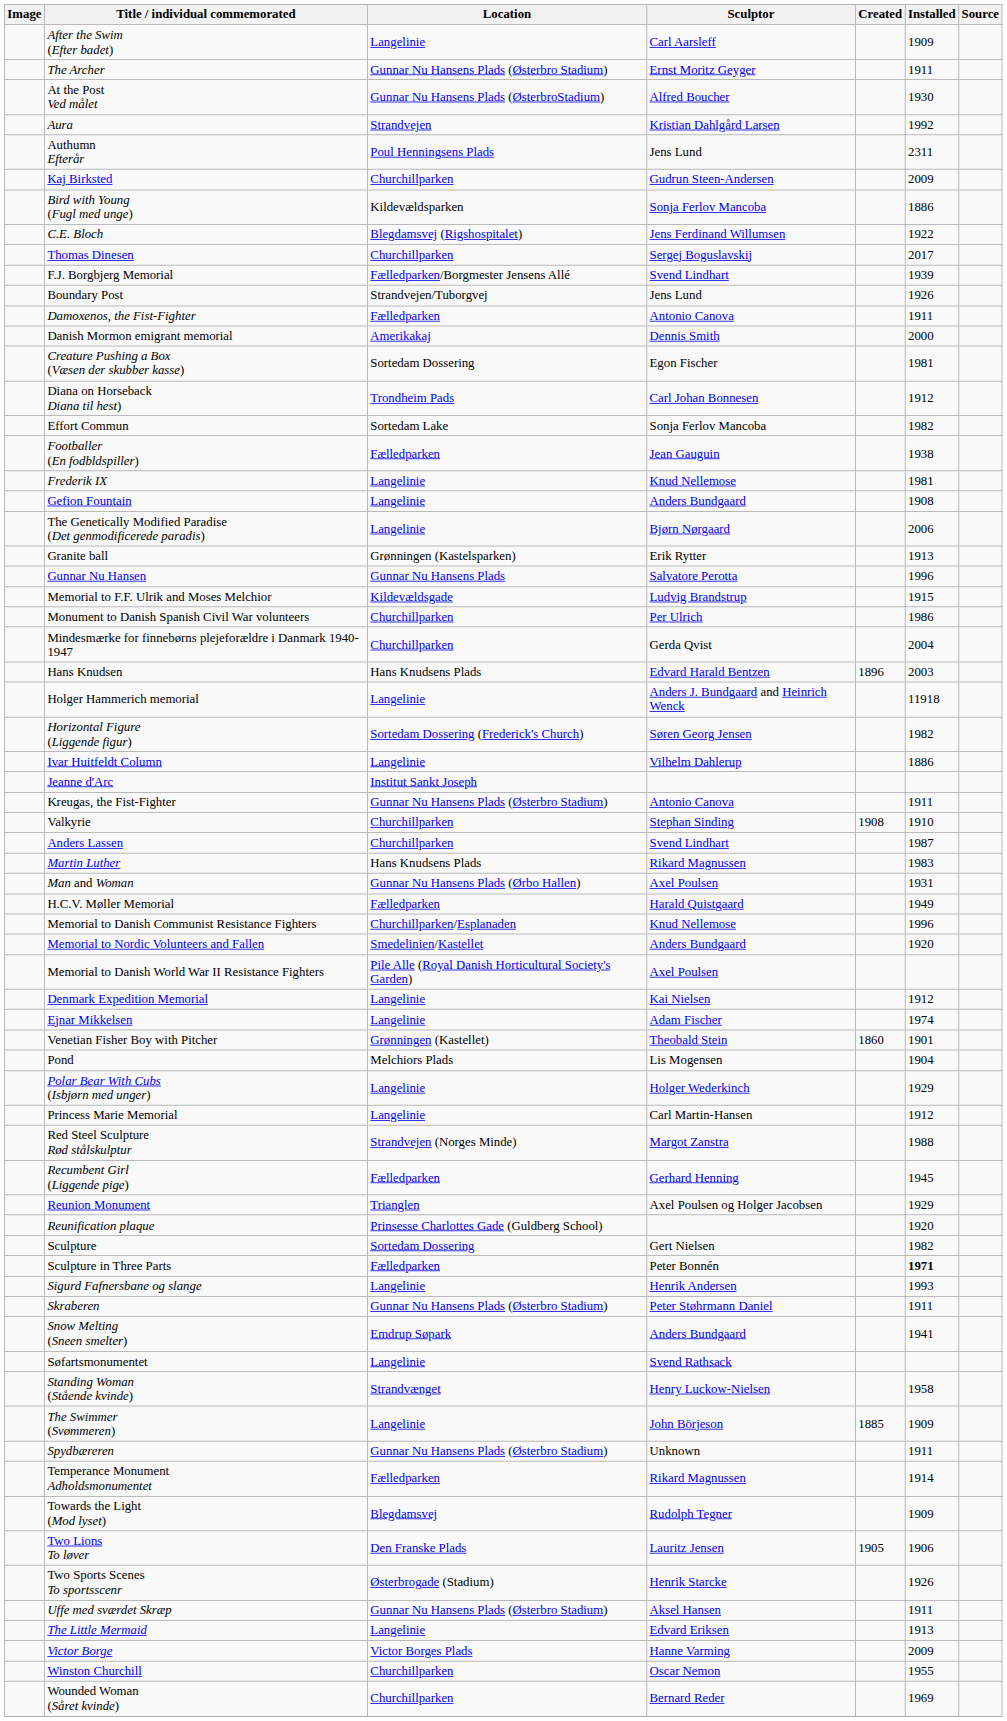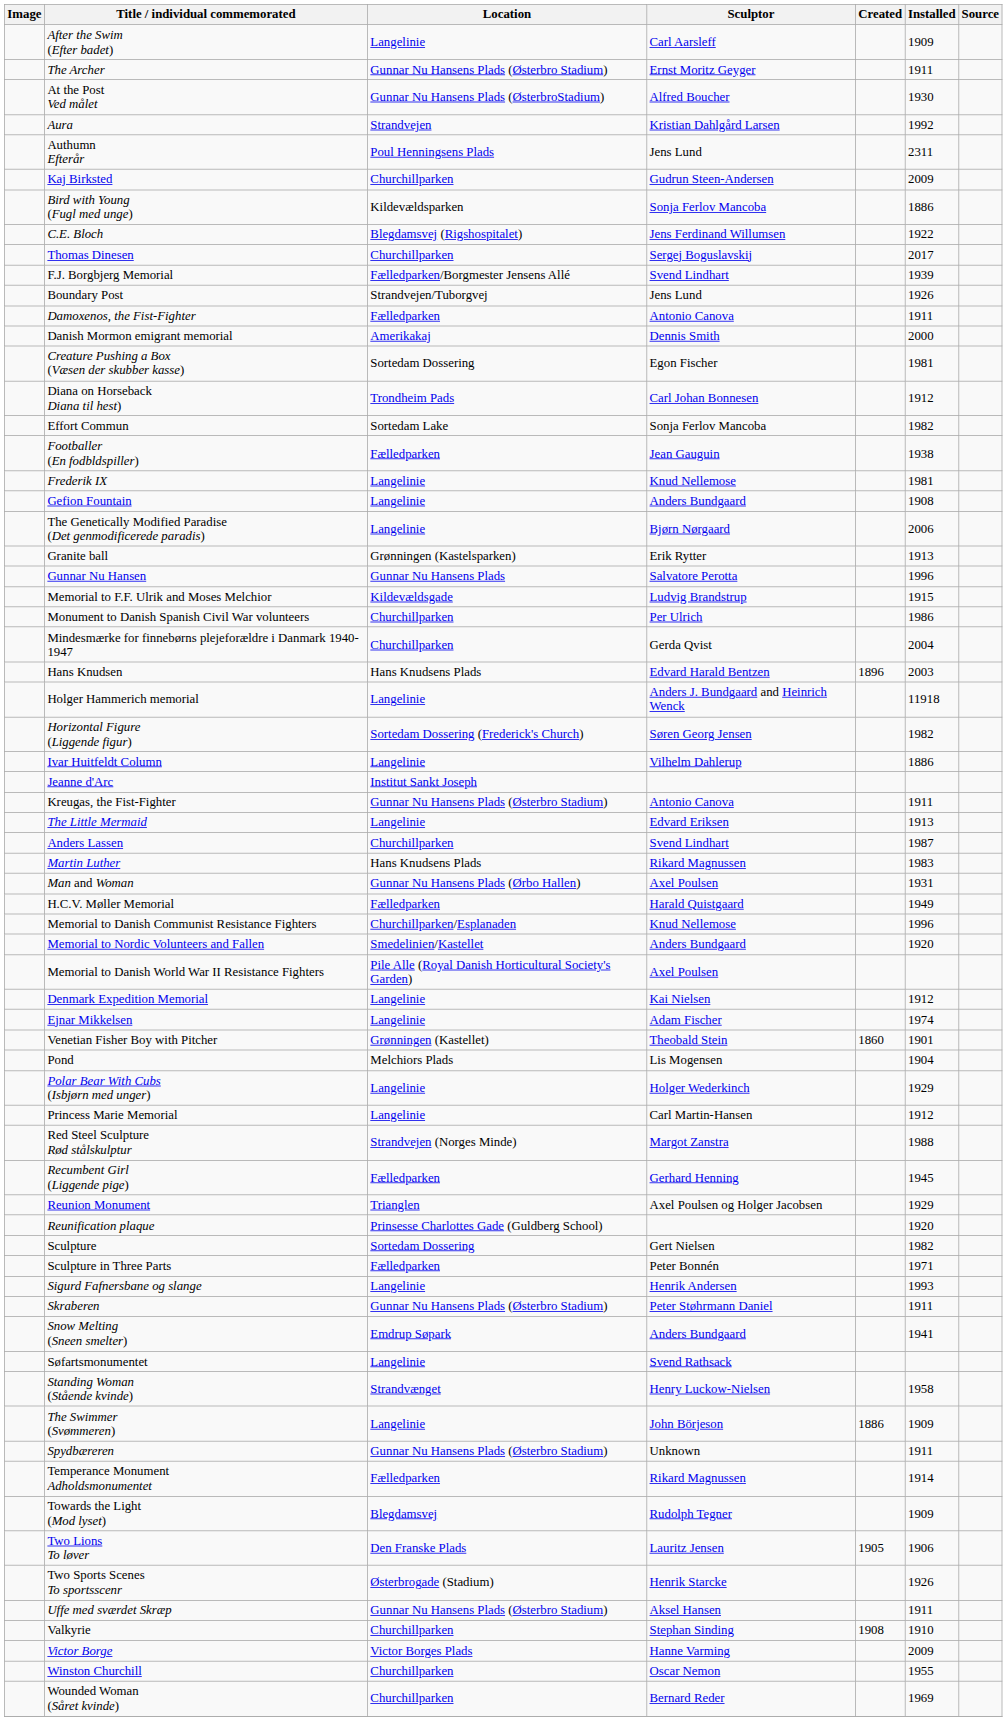 <table class="wikitable sortable">
 <tr>
 <th>Image</th>
 <th>Title / individual commemorated</th>
 <th>Location</th>
 <th>Sculptor</th>
 <th>Created</th>
 <th>Installed</th>
 <th>Source</th>
 </tr>
 <tr>
 <td></td>
 <td><em>After the Swim</em> <br> (<em>Efter badet</em>)</td>
 <td><a href='#'>Langelinie</a> <br> </td>
 <td><a href='#'>Carl Aarsleff</a></td>
 <td></td>
 <td>1909</td>
 <td></td>
 </tr>
 <tr>
 <td></td>
 <td><em>The Archer</em></td>
 <td><a href='#'>Gunnar Nu Hansens Plads</a> (<a href='#'>Østerbro Stadium</a>) <br></td>
 <td><a href='#'>Ernst Moritz Geyger</a></td>
 <td></td>
 <td>1911</td>
 <td></td>
 </tr>
 <tr>
 <td></td>
 <td>At the Post<br><em>Ved målet</em></td>
 <td><a href='#'>Gunnar Nu Hansens Plads</a> (<a href='#'>ØsterbroStadium</a>) <br></td>
 <td><a href='#'>Alfred Boucher</a></td>
 <td></td>
 <td>1930</td>
 <td></td>
 </tr>
 <tr>
 <td></td>
 <td><em>Aura</em></td>
 <td><a href='#'>Strandvejen</a> <br> </td>
 <td><a href='#'>Kristian Dahlgård Larsen</a></td>
 <td></td>
 <td>1992</td>
 <td></td>
 </tr>
 <tr>
 <td></td>
 <td>Authumn <br> <em> Efterår</em></td>
 <td><a href='#'>Poul Henningsens Plads</a></td>
 <td>Jens Lund</td>
 <td></td>
 <td>2311</td>
 <td></td>
 </tr>
 <tr>
 <td></td>
 <td><a href='#'>Kaj Birksted</a></td>
 <td><a href='#'>Churchillparken</a> <br> </td>
 <td><a href='#'>Gudrun Steen-Andersen</a></td>
 <td></td>
 <td>2009</td>
 <td></td>
 </tr>
 <tr>
 <td></td>
 <td><em>Bird with Young</em> <br> (<em>Fugl med unge</em>)</td>
 <td>Kildevældsparken <br> </td>
 <td><a href='#'>Sonja Ferlov Mancoba</a></td>
 <td></td>
 <td>1886</td>
 <td></td>
 </tr>
 <tr>
 <td></td>
 <td><em>C.E. Bloch</em></td>
 <td><a href='#'>Blegdamsvej</a> (<a href='#'>Rigshospitalet</a>) <br> </td>
 <td><a href='#'>Jens Ferdinand Willumsen</a></td>
 <td></td>
 <td>1922</td>
 <td></td>
 </tr>
 <tr>
 <td></td>
 <td><a href='#'>Thomas Dinesen</a></td>
 <td><a href='#'>Churchillparken</a></td>
 <td><a href='#'>Sergej Boguslavskij</a></td>
 <td></td>
 <td>2017</td>
 <td></td>
 </tr>
 <tr>
 <td></td>
 <td>F.J. Borgbjerg Memorial</td>
 <td><a href='#'>Fælledparken</a>/Borgmester Jensens Allé <br> </td>
 <td><a href='#'>Svend Lindhart</a></td>
 <td></td>
 <td>1939</td>
 <td></td>
 </tr>
 <tr>
 <td></td>
 <td>Boundary Post</td>
 <td>Strandvejen/Tuborgvej <br> </td>
 <td>Jens Lund</td>
 <td></td>
 <td>1926</td>
 <td></td>
 </tr>
 <tr>
 <td></td>
 <td><em>Damoxenos, the Fist-Fighter</em></td>
 <td><a href='#'>Fælledparken</a> <br> </td>
 <td><a href='#'>Antonio Canova</a></td>
 <td></td>
 <td>1911</td>
 <td></td>
 </tr>
 <tr>
 <td></td>
 <td>Danish Mormon emigrant memorial</td>
 <td><a href='#'>Amerikakaj</a></td>
 <td><a href='#'>Dennis Smith</a></td>
 <td></td>
 <td>2000</td>
 <td></td>
 </tr>
 <tr>
 <td></td>
 <td><em>Creature Pushing a Box</em> <br> (<em>Væsen der skubber kasse</em>)</td>
 <td>Sortedam Dossering <br> </td>
 <td>Egon Fischer</td>
 <td></td>
 <td>1981</td>
 <td></td>
 </tr>
 <tr>
 <td></td>
 <td>Diana on Horseback <br> <em>Diana til hest</em>)</td>
 <td><a href='#'>Trondheim Pads</a> <br> </td>
 <td><a href='#'>Carl Johan Bonnesen</a></td>
 <td></td>
 <td>1912</td>
 <td></td>
 </tr>
 <tr>
 <td></td>
 <td>Effort Commun</td>
 <td>Sortedam Lake</td>
 <td>Sonja Ferlov Mancoba</td>
 <td></td>
 <td>1982</td>
 <td></td>
 </tr>
 <tr>
 <td></td>
 <td><em>Footballer</em> <br> (<em>En fodbldspiller</em>)</td>
 <td><a href='#'>Fælledparken</a> <br> </td>
 <td><a href='#'>Jean Gauguin</a></td>
 <td></td>
 <td>1938</td>
 <td></td>
 </tr>
 <tr>
 <td></td>
 <td><em>Frederik IX</em></td>
 <td><a href='#'>Langelinie</a></td>
 <td><a href='#'>Knud Nellemose</a></td>
 <td></td>
 <td>1981</td>
 <td></td>
 </tr>
 <tr>
 <td></td>
 <td><a href='#'>Gefion Fountain</a></td>
 <td><a href='#'>Langelinie</a> <br> </td>
 <td><a href='#'>Anders Bundgaard</a></td>
 <td></td>
 <td>1908</td>
 <td></td>
 </tr>
 <tr>
 <td></td>
 <td>The Genetically Modified Paradise <br> (<em>Det genmodificerede paradis</em>)</td>
 <td><a href='#'>Langelinie</a> <br> </td>
 <td><a href='#'>Bjørn Nørgaard</a></td>
 <td></td>
 <td>2006</td>
 <td></td>
 </tr>
 <tr>
 <td></td>
 <td>Granite ball</td>
 <td>Grønningen (Kastelsparken)</td>
 <td>Erik Rytter</td>
 <td></td>
 <td>1913</td>
 <td></td>
 </tr>
 <tr>
 <td></td>
 <td><a href='#'>Gunnar Nu Hansen</a></td>
 <td><a href='#'>Gunnar Nu Hansens Plads</a> <br> </td>
 <td><a href='#'>Salvatore Perotta</a></td>
 <td></td>
 <td>1996</td>
 <td></td>
 </tr>
 <tr>
 <td></td>
 <td>Memorial to F.F. Ulrik and Moses Melchior</td>
 <td><a href='#'>Kildevældsgade</a> <br></td>
 <td><a href='#'>Ludvig Brandstrup</a></td>
 <td></td>
 <td>1915</td>
 <td></td>
 </tr>
 <tr>
 <td></td>
 <td>Monument to Danish Spanish Civil War volunteers</td>
 <td><a href='#'>Churchillparken</a> <br> </td>
 <td><a href='#'>Per Ulrich</a></td>
 <td></td>
 <td>1986</td>
 <td></td>
 </tr>
 <tr>
 <td></td>
 <td>Mindesmærke for finnebørns plejeforældre i Danmark 1940-1947</td>
 <td><a href='#'>Churchillparken</a> <br> </td>
 <td>Gerda Qvist</td>
 <td></td>
 <td>2004</td>
 <td></td>
 </tr>
 <tr>
 <td></td>
 <td>Hans Knudsen</td>
 <td>Hans Knudsens Plads <br> </td>
 <td><a href='#'>Edvard Harald Bentzen</a></td>
 <td>1896</td>
 <td>2003</td>
 <td></td>
 </tr>
 <tr>
 <td></td>
 <td>Holger Hammerich memorial</td>
 <td><a href='#'>Langelinie</a></td>
 <td><a href='#'>Anders J. Bundgaard</a> and <a href='#'>Heinrich Wenck</a></td>
 <td></td>
 <td>11918</td>
 <td></td>
 </tr>
 <tr>
 <td></td>
 <td><em>Horizontal Figure</em> <br> (<em>Liggende figur</em>)</td>
 <td><a href='#'>Sortedam Dossering</a> (<a href='#'>Frederick's Church</a>) <br> </td>
 <td><a href='#'>Søren Georg Jensen</a></td>
 <td></td>
 <td>1982</td>
 <td></td>
 </tr>
 <tr>
 <td></td>
 <td><a href='#'>Ivar Huitfeldt Column</a></td>
 <td><a href='#'>Langelinie</a> </td>
 <td><a href='#'>Vilhelm Dahlerup</a></td>
 <td></td>
 <td>1886</td>
 <td></td>
 </tr>
 <tr>
 <td></td>
 <td><a href='#'>Jeanne d'Arc</a></td>
 <td><a href='#'>Institut Sankt Joseph</a></td>
 <td></td>
 <td></td>
 <td></td>
 <td></td>
 </tr>
 <tr>
 <td></td>
 <td>Kreugas, the Fist-Fighter</td>
 <td><a href='#'>Gunnar Nu Hansens Plads</a> (<a href='#'>Østerbro Stadium</a>) <br></td>
 <td><a href='#'>Antonio Canova</a></td>
 <td></td>
 <td>1911</td>
 <td></td>
 </tr>
 <tr>
 <td></td>
-<td>Valkyrie</td>
-<td><a href='#'>Churchillparken</a> <br> </td>
-<td><a href='#'>Stephan Sinding</a></td>
-<td>1908</td>
-<td>1910</td>
+<td><em><a href='#'>The Little Mermaid</a></em></td>
+<td><a href='#'>Langelinie</a> </td>
+<td><a href='#'>Edvard Eriksen</a></td>
+<td></td>
+<td>1913</td>
 <td></td>
 </tr>
 <tr>
 <td></td>
 <td><a href='#'>Anders Lassen</a></td>
 <td><a href='#'>Churchillparken</a></td>
 <td><a href='#'>Svend Lindhart</a></td>
 <td></td>
 <td>1987</td>
 <td></td>
 </tr>
 <tr>
 <td></td>
 <td><em><a href='#'>Martin Luther</a></em></td>
 <td>Hans Knudsens Plads <br> </td>
 <td><a href='#'>Rikard Magnussen</a></td>
 <td></td>
 <td>1983</td>
 <td></td>
 </tr>
 <tr>
 <td></td>
 <td><em>Man</em> and <em>Woman</em></td>
 <td><a href='#'>Gunnar Nu Hansens Plads</a> (<a href='#'>Ørbo Hallen</a>) <br></td>
 <td><a href='#'>Axel Poulsen</a></td>
 <td></td>
 <td>1931</td>
 <td></td>
 </tr>
 <tr>
 <td></td>
 <td>H.C.V. Møller Memorial</td>
 <td><a href='#'>Fælledparken</a> <br></td>
 <td><a href='#'>Harald Quistgaard</a></td>
 <td></td>
 <td>1949</td>
 <td></td>
 </tr>
 <tr>
 <td></td>
 <td>Memorial to Danish Communist Resistance Fighters</td>
 <td><a href='#'>Churchillparken</a>/<a href='#'>Esplanaden</a> <br></td>
 <td><a href='#'>Knud Nellemose</a></td>
 <td></td>
 <td>1996</td>
 <td></td>
 </tr>
 <tr>
 <td></td>
 <td><a href='#'>Memorial to Nordic Volunteers and Fallen</a></td>
 <td><a href='#'>Smedelinien</a>/<a href='#'>Kastellet</a> <br></td>
 <td><a href='#'>Anders Bundgaard</a></td>
 <td></td>
 <td>1920</td>
 <td></td>
 </tr>
 <tr>
 <td></td>
 <td>Memorial to Danish World War II Resistance Fighters</td>
 <td><a href='#'>Pile Alle</a> (<a href='#'>Royal Danish Horticultural Society's Garden</a>) <br></td>
 <td><a href='#'>Axel Poulsen</a></td>
 <td></td>
 <td></td>
 <td></td>
 </tr>
 <tr>
 <td></td>
 <td><a href='#'>Denmark Expedition Memorial</a></td>
 <td><a href='#'>Langelinie</a> <br> </td>
 <td><a href='#'>Kai Nielsen</a></td>
 <td></td>
 <td>1912</td>
 <td></td>
 </tr>
 <tr>
 <td></td>
 <td><a href='#'>Ejnar Mikkelsen</a></td>
 <td><a href='#'>Langelinie</a> </td>
 <td><a href='#'>Adam Fischer</a></td>
 <td></td>
 <td>1974</td>
 <td></td>
 </tr>
 <tr>
 <td></td>
 <td>Venetian Fisher Boy with Pitcher</td>
 <td><a href='#'>Grønningen</a> (Kastellet) </td>
 <td><a href='#'>Theobald Stein</a></td>
 <td>1860</td>
 <td>1901</td>
 <td></td>
 </tr>
 <tr>
 <td></td>
 <td>Pond</td>
 <td>Melchiors Plads</td>
 <td>Lis Mogensen</td>
 <td></td>
 <td>1904</td>
 <td></td>
 </tr>
 <tr>
 <td></td>
 <td><em><a href='#'>Polar Bear With Cubs</a></em> <br> (<em>Isbjørn med unger</em>)</td>
 <td><a href='#'>Langelinie</a> <br> </td>
 <td><a href='#'>Holger Wederkinch</a></td>
 <td></td>
 <td>1929</td>
 <td></td>
 </tr>
 <tr>
 <td></td>
 <td>Princess Marie Memorial</td>
 <td><a href='#'>Langelinie</a> <br> </td>
 <td>Carl Martin-Hansen</td>
 <td></td>
 <td>1912</td>
 <td></td>
 </tr>
 <tr>
 <td></td>
 <td>Red Steel Sculpture <br><em>Rød stålskulptur</em></td>
 <td><a href='#'>Strandvejen</a> (Norges Minde)</td>
 <td><a href='#'>Margot Zanstra</a></td>
 <td></td>
 <td>1988</td>
 <td></td>
 </tr>
 <tr>
 <td></td>
 <td><em>Recumbent Girl</em> <br> (<em>Liggende pige</em>)</td>
 <td><a href='#'>Fælledparken</a> <br></td>
 <td><a href='#'>Gerhard Henning</a></td>
 <td></td>
 <td>1945</td>
 <td></td>
 </tr>
 <tr>
 <td></td>
 <td><a href='#'>Reunion Monument</a></td>
 <td><a href='#'>Trianglen</a></td>
 <td>Axel Poulsen og Holger Jacobsen</td>
 <td></td>
 <td>1929</td>
 <td></td>
 </tr>
 <tr>
 <td></td>
 <td><em>Reunification plaque</em></td>
 <td><a href='#'>Prinsesse Charlottes Gade</a> (Guldberg School)</td>
 <td></td>
 <td></td>
 <td>1920</td>
 <td></td>
 </tr>
 <tr>
 <td></td>
 <td>Sculpture</td>
 <td><a href='#'>Sortedam Dossering</a> </td>
 <td>Gert Nielsen</td>
 <td></td>
 <td>1982</td>
 <td></td>
 </tr>
 <tr>
 <td></td>
 <td>Sculpture in Three Parts</td>
 <td><a href='#'>Fælledparken</a></td>
 <td>Peter Bonnén</td>
 <td></td>
-<td><strong>1971</strong></td>
+<td>1971</td>
 <td></td>
 </tr>
 <tr>
 <td></td>
 <td><em>Sigurd Fafnersbane og slange</em></td>
 <td><a href='#'>Langelinie</a> <br></td>
 <td><a href='#'>Henrik Andersen</a></td>
 <td></td>
 <td>1993</td>
 <td></td>
 </tr>
 <tr>
 <td></td>
 <td><em>Skraberen</em></td>
 <td><a href='#'>Gunnar Nu Hansens Plads</a> (<a href='#'>Østerbro Stadium</a>) </td>
 <td><a href='#'>Peter Støhrmann Daniel</a></td>
 <td></td>
 <td>1911</td>
 <td></td>
 </tr>
 <tr>
 <td></td>
 <td><em>Snow Melting</em> <br> (<em>Sneen smelter</em>)</td>
 <td><a href='#'>Emdrup Søpark</a> <br> </td>
 <td><a href='#'>Anders Bundgaard</a></td>
 <td></td>
 <td>1941</td>
 <td></td>
 </tr>
 <tr>
 <td></td>
 <td>Søfartsmonumentet</td>
 <td><a href='#'>Langelinie</a></td>
 <td><a href='#'>Svend Rathsack</a></td>
 <td></td>
 <td></td>
 <td></td>
 </tr>
 <tr>
 <td></td>
 <td><em>Standing Woman</em> <br> (<em>Stående kvinde</em>)</td>
 <td><a href='#'>Strandvænget</a> </td>
 <td><a href='#'>Henry Luckow-Nielsen</a></td>
 <td></td>
 <td>1958</td>
 <td></td>
 </tr>
 <tr>
 <td></td>
 <td><em>The Swimmer</em> <br> (<em>Svømmeren</em>)</td>
 <td><a href='#'>Langelinie</a> <br> </td>
 <td><a href='#'>John Börjeson</a></td>
-<td>1885</td>
+<td>1886</td>
 <td>1909</td>
 <td></td>
 </tr>
 <tr>
 <td></td>
 <td><em>Spydbæreren</em></td>
 <td><a href='#'>Gunnar Nu Hansens Plads</a> (<a href='#'>Østerbro Stadium</a>) <br></td>
 <td>Unknown</td>
 <td></td>
 <td>1911</td>
 <td></td>
 </tr>
 <tr>
 <td></td>
 <td>Temperance Monument <br> <em>Adholdsmonumentet</em></td>
 <td><a href='#'>Fælledparken</a> <br></td>
 <td><a href='#'>Rikard Magnussen</a></td>
 <td></td>
 <td>1914</td>
 <td></td>
 </tr>
 <tr>
 <td></td>
 <td>Towards the Light <br> (<em>Mod lyset</em>)</td>
 <td><a href='#'>Blegdamsvej</a> <br> </td>
 <td><a href='#'>Rudolph Tegner</a></td>
 <td></td>
 <td>1909</td>
 <td></td>
 </tr>
 <tr>
 <td></td>
 <td><a href='#'>Two Lions</a> <br><em>To løver</em></td>
 <td><a href='#'>Den Franske Plads</a> </td>
 <td><a href='#'>Lauritz Jensen</a></td>
 <td>1905</td>
 <td>1906</td>
 <td></td>
 </tr>
 <tr>
 <td></td>
 <td>Two Sports Scenes<br><em>To sportsscenr</em></td>
 <td><a href='#'>Østerbrogade</a> (Stadium) </td>
 <td><a href='#'>Henrik Starcke</a></td>
 <td></td>
 <td>1926</td>
 <td></td>
 </tr>
 <tr>
 <td></td>
 <td><em>Uffe med sværdet Skræp</em></td>
 <td><a href='#'>Gunnar Nu Hansens Plads</a> (<a href='#'>Østerbro Stadium</a>) <br></td>
 <td><a href='#'>Aksel Hansen</a></td>
 <td></td>
 <td>1911</td>
 <td></td>
 </tr>
 <tr>
 <td></td>
-<td><em><a href='#'>The Little Mermaid</a></em></td>
-<td><a href='#'>Langelinie</a> </td>
-<td><a href='#'>Edvard Eriksen</a></td>
-<td></td>
-<td>1913</td>
+<td>Valkyrie</td>
+<td><a href='#'>Churchillparken</a> <br> </td>
+<td><a href='#'>Stephan Sinding</a></td>
+<td>1908</td>
+<td>1910</td>
 <td></td>
 </tr>
 <tr>
 <td></td>
 <td><em><a href='#'>Victor Borge</a></em></td>
 <td><a href='#'>Victor Borges Plads</a> <br> </td>
 <td><a href='#'>Hanne Varming</a></td>
 <td></td>
 <td>2009</td>
 <td></td>
 </tr>
 <tr>
 <td></td>
 <td><a href='#'>Winston Churchill</a></td>
 <td><a href='#'>Churchillparken</a> <br> </td>
 <td><a href='#'>Oscar Nemon</a></td>
 <td></td>
 <td>1955</td>
 <td></td>
 </tr>
 <tr>
 <td></td>
 <td>Wounded Woman<br> (<em>Såret kvinde</em>)</td>
 <td><a href='#'>Churchillparken</a> <br> </td>
 <td><a href='#'>Bernard Reder</a></td>
 <td></td>
 <td>1969</td>
 <td></td>
 </tr>
 <tr>
 </tr>
 </table>
